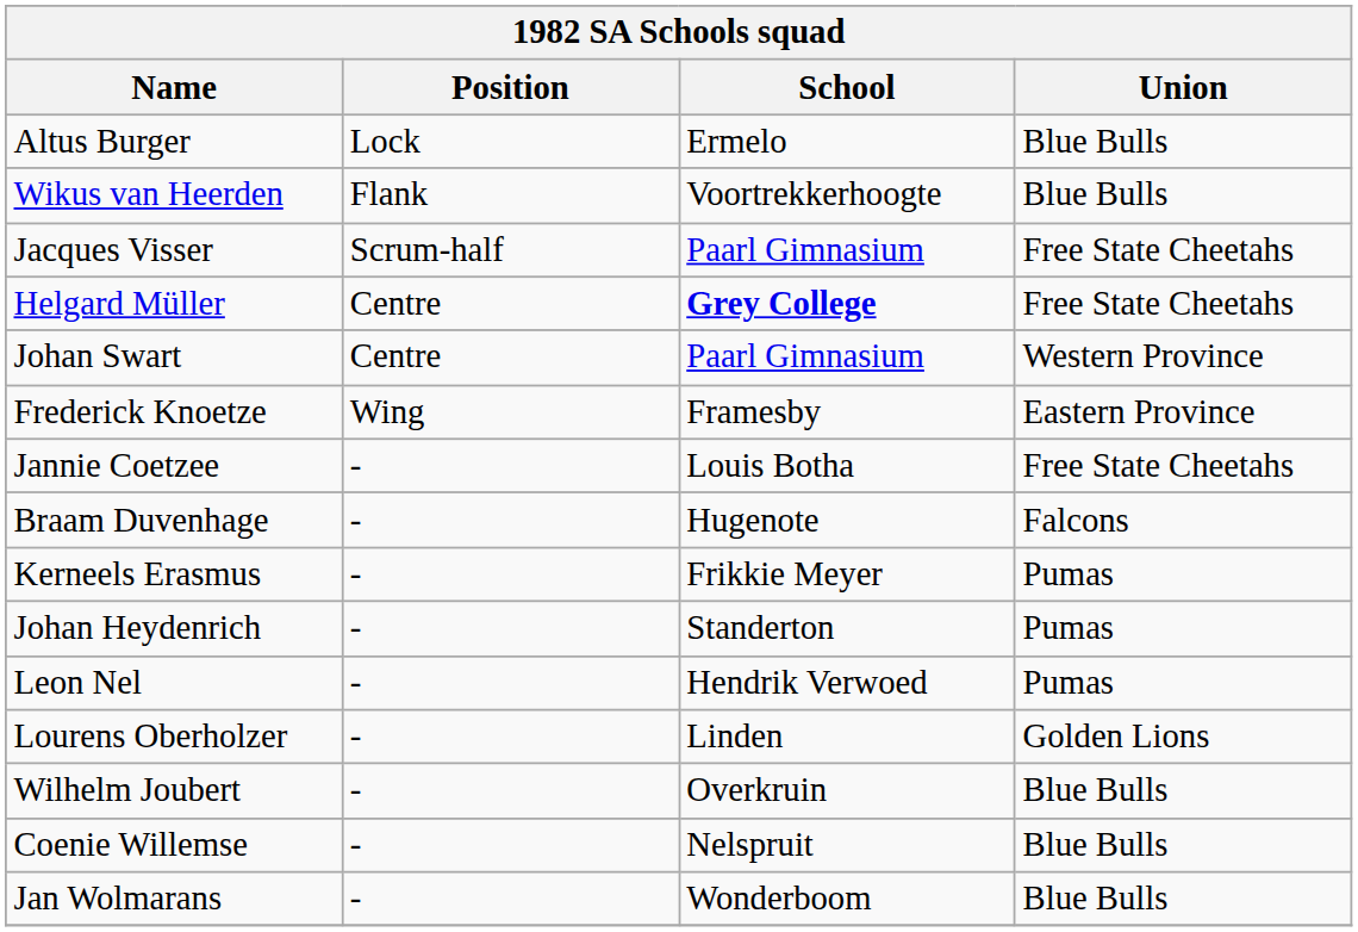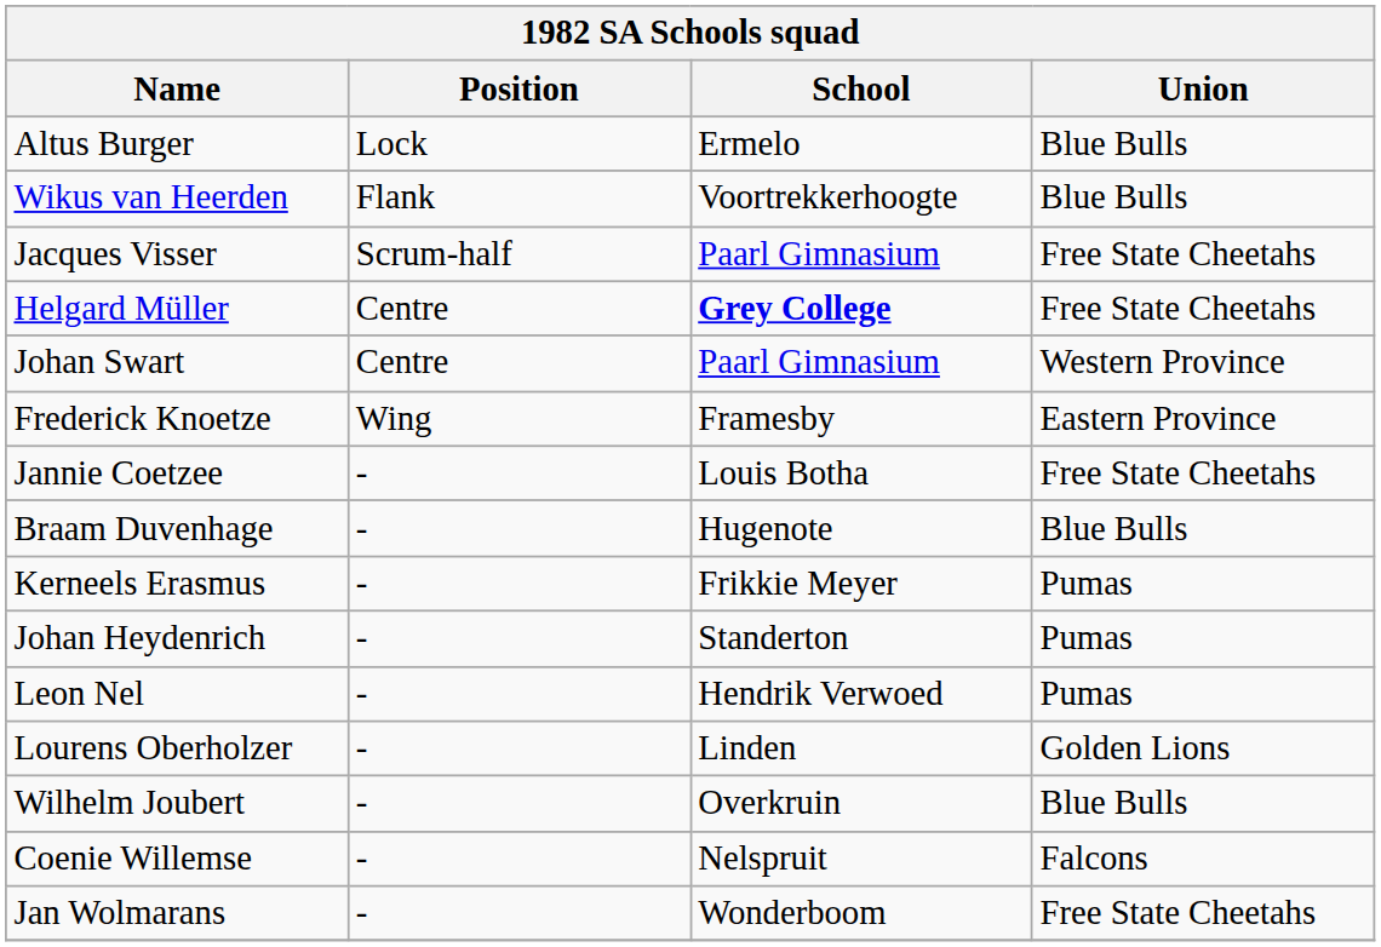 <table class="wikitable" style="text-align:left; width:50%">
 <tr>
 <th colspan="100%">1982 SA Schools squad</th>
 </tr>
 <tr>
 <th style="width:25%;">Name</th>
 <th style="width:25%;">Position</th>
 <th style="width:25%;">School</th>
 <th style="width:25%;">Union</th>
 </tr>
 <tr>
 <td>Altus Burger</td>
 <td>Lock</td>
 <td>Ermelo</td>
 <td>Blue Bulls</td>
 </tr>
 <tr>
 <td><a href='#'>Wikus van Heerden</a></td>
 <td>Flank</td>
 <td>Voortrekkerhoogte</td>
 <td>Blue Bulls</td>
 </tr>
 <tr>
 <td>Jacques Visser</td>
 <td>Scrum-half</td>
 <td><a href='#'>Paarl Gimnasium</a></td>
 <td>Free State Cheetahs</td>
 </tr>
 <tr>
 <td><a href='#'>Helgard Müller</a></td>
 <td>Centre</td>
 <td><strong><a href='#'>Grey College</a></strong></td>
 <td>Free State Cheetahs</td>
 </tr>
 <tr>
 <td>Johan Swart</td>
 <td>Centre</td>
 <td><a href='#'>Paarl Gimnasium</a></td>
 <td>Western Province</td>
 </tr>
 <tr>
 <td>Frederick Knoetze</td>
 <td>Wing</td>
 <td>Framesby</td>
 <td>Eastern Province</td>
 </tr>
 <tr>
 <td>Jannie Coetzee</td>
 <td>-</td>
 <td>Louis Botha</td>
 <td>Free State Cheetahs</td>
 </tr>
 <tr>
 <td>Braam Duvenhage</td>
 <td>-</td>
 <td>Hugenote</td>
-<td>Falcons</td>
+<td>Blue Bulls</td>
 </tr>
 <tr>
 <td>Kerneels Erasmus</td>
 <td>-</td>
 <td>Frikkie Meyer</td>
 <td>Pumas</td>
 </tr>
 <tr>
 <td>Johan Heydenrich</td>
 <td>-</td>
 <td>Standerton</td>
 <td>Pumas</td>
 </tr>
 <tr>
 <td>Leon Nel</td>
 <td>-</td>
 <td>Hendrik Verwoed</td>
 <td>Pumas</td>
 </tr>
 <tr>
 <td>Lourens Oberholzer</td>
 <td>-</td>
 <td>Linden</td>
 <td>Golden Lions</td>
 </tr>
 <tr>
 <td>Wilhelm Joubert</td>
 <td>-</td>
 <td>Overkruin</td>
 <td>Blue Bulls</td>
 </tr>
 <tr>
 <td>Coenie Willemse</td>
 <td>-</td>
 <td>Nelspruit</td>
-<td>Blue Bulls</td>
+<td>Falcons</td>
 </tr>
 <tr>
 <td>Jan Wolmarans</td>
 <td>-</td>
 <td>Wonderboom</td>
-<td>Blue Bulls</td>
+<td>Free State Cheetahs</td>
 </tr>
 <tr>
 </tr>
 </table>
